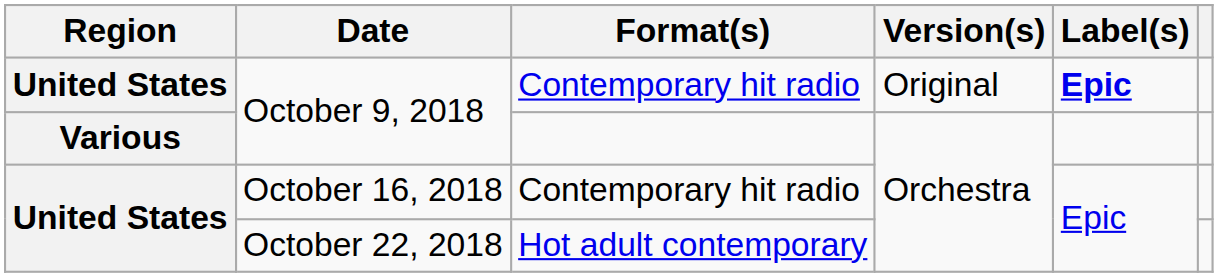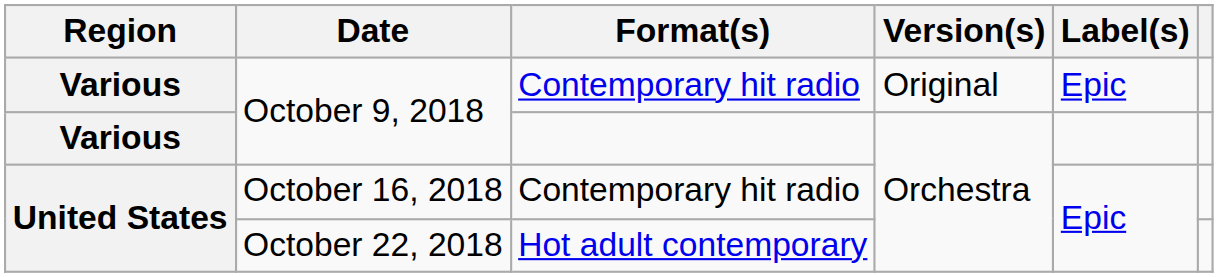 <table class="wikitable plainrowheaders">
 <tr>
 <th scope="col">Region</th>
 <th scope="col">Date</th>
 <th scope="col">Format(s)</th>
 <th scope="col">Version(s)</th>
 <th scope="col">Label(s)</th>
 <th scope="col"></th>
 </tr>
 <tr>
-<th scope="row">United States</th>
+<th scope="row">Various</th>
 <td rowspan="2">October 9, 2018</td>
 <td><a href='#'>Contemporary hit radio</a></td>
 <td>Original</td>
-<td><strong><a href='#'>Epic</a></strong></td>
+<td><a href='#'>Epic</a></td>
 <td></td>
 </tr>
 <tr>
 <th scope="row">Various</th>
 <td></td>
 <td rowspan="3">Orchestra</td>
 <td></td>
 <td></td>
 </tr>
 <tr>
 <th rowspan="2" scope="row">United States</th>
 <td>October 16, 2018</td>
 <td>Contemporary hit radio</td>
 <td rowspan="2"><a href='#'>Epic</a></td>
 <td></td>
 </tr>
 <tr>
 <td>October 22, 2018</td>
 <td><a href='#'>Hot adult contemporary</a></td>
 <td></td>
 </tr>
 </table>
